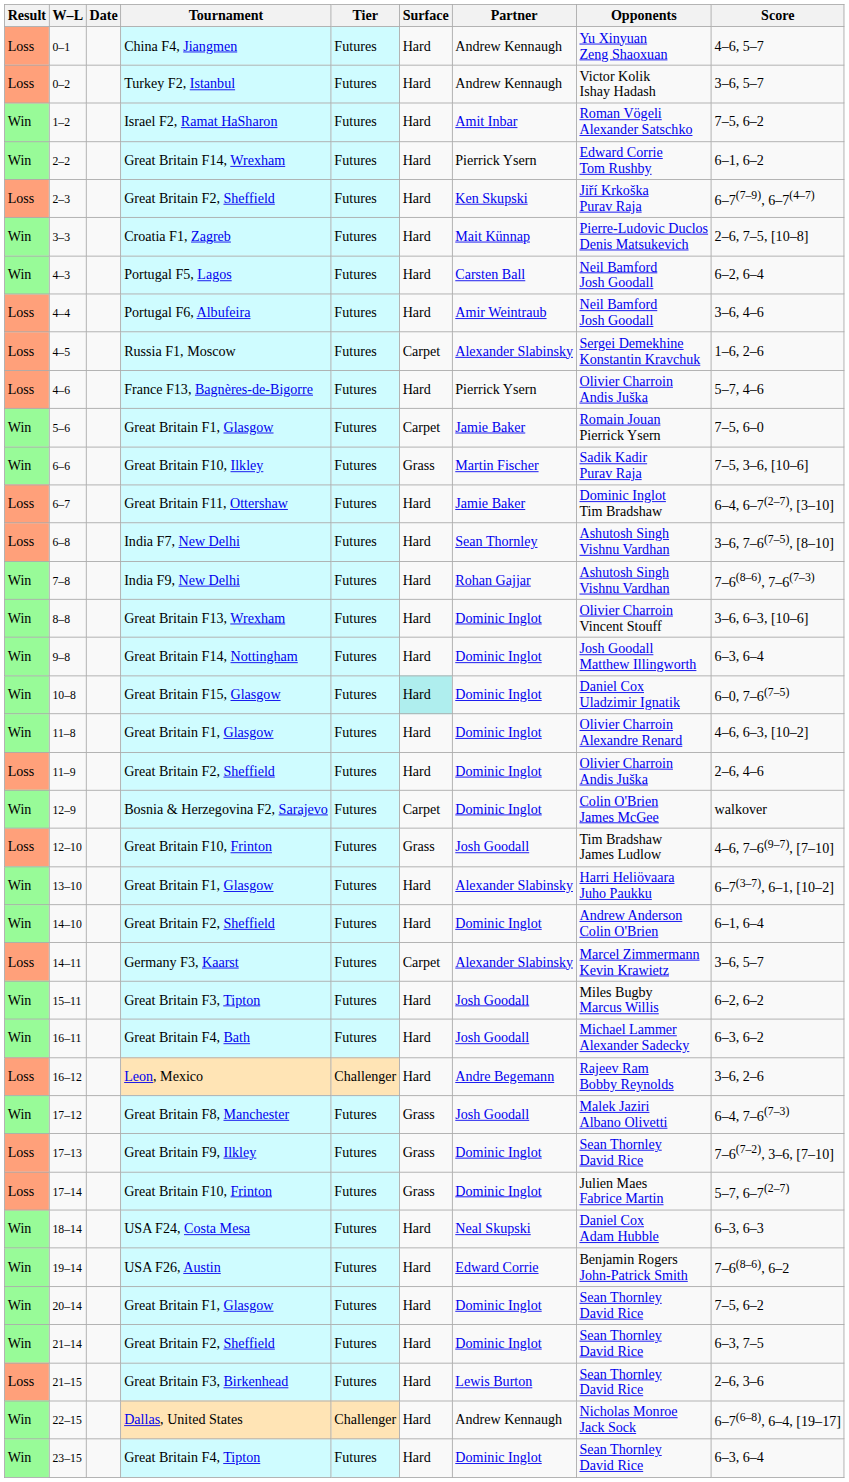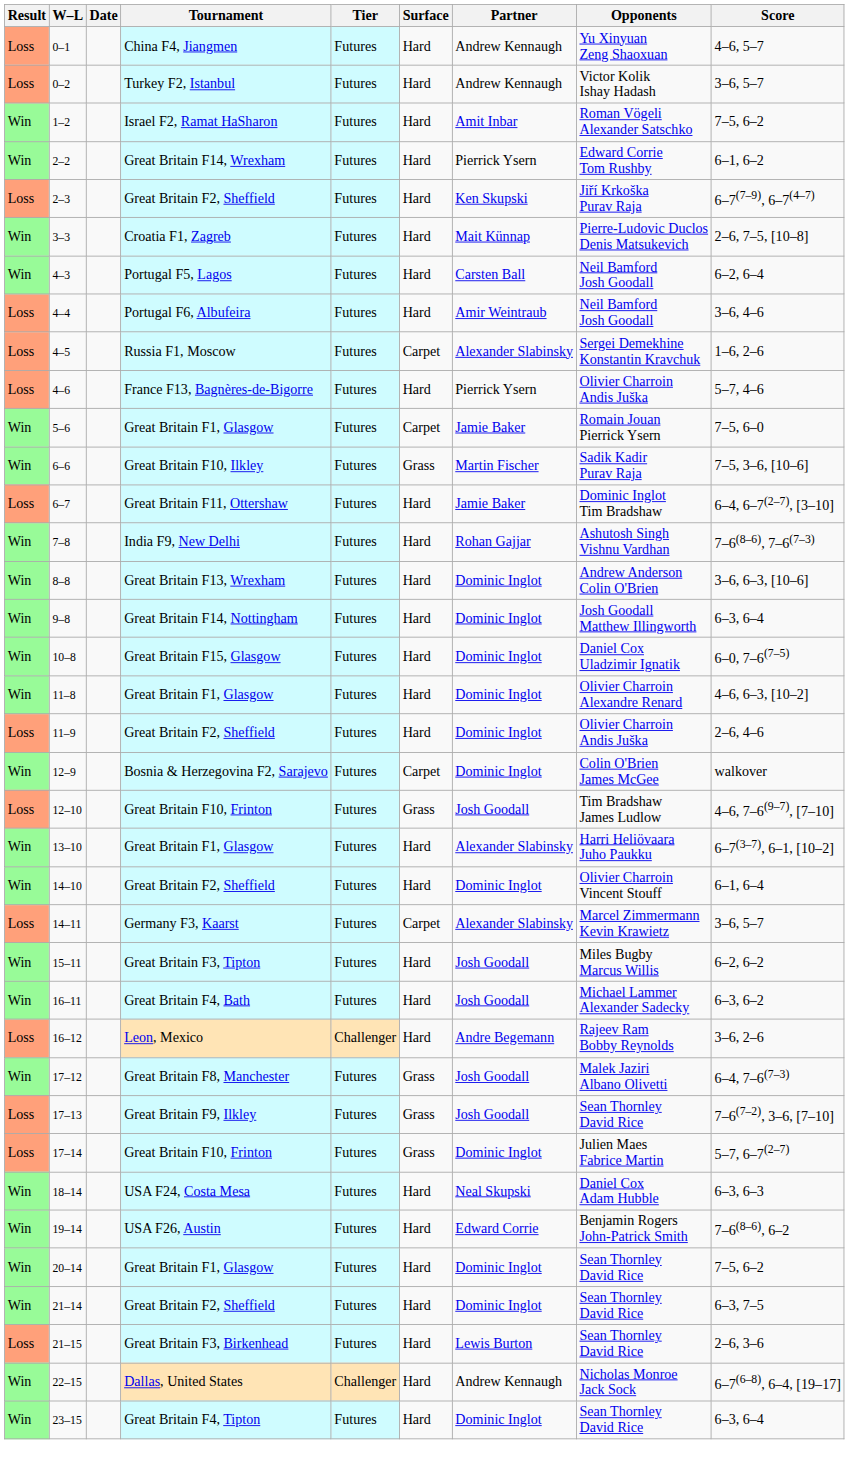 <table class="sortable wikitable">
 <tr>
 <th>Result</th>
 <th class="unsortable">W–L</th>
 <th>Date</th>
 <th>Tournament</th>
 <th>Tier</th>
 <th>Surface</th>
 <th>Partner</th>
 <th>Opponents</th>
 <th class="unsortable">Score</th>
 </tr>
 <tr>
 <td bgcolor=FFA07A>Loss</td>
 <td><small>0–1</small></td>
 <td></td>
 <td style="background:#cffcff;">China F4, <a href='#'>Jiangmen</a></td>
 <td style="background:#cffcff;">Futures</td>
 <td>Hard</td>
 <td> Andrew Kennaugh</td>
 <td> <a href='#'>Yu Xinyuan</a> <br>  <a href='#'>Zeng Shaoxuan</a></td>
 <td>4–6, 5–7</td>
 </tr>
 <tr>
 <td bgcolor=FFA07A>Loss</td>
 <td><small>0–2</small></td>
 <td></td>
 <td style="background:#cffcff;">Turkey F2, <a href='#'>Istanbul</a></td>
 <td style="background:#cffcff;">Futures</td>
 <td>Hard</td>
 <td> Andrew Kennaugh</td>
 <td> Victor Kolik <br>  Ishay Hadash</td>
 <td>3–6, 5–7</td>
 </tr>
 <tr>
 <td bgcolor=98FB98>Win</td>
 <td><small>1–2</small></td>
 <td></td>
 <td style="background:#cffcff;">Israel F2, <a href='#'>Ramat HaSharon</a></td>
 <td style="background:#cffcff;">Futures</td>
 <td>Hard</td>
 <td> <a href='#'>Amit Inbar</a></td>
 <td> <a href='#'>Roman Vögeli</a> <br>  <a href='#'>Alexander Satschko</a></td>
 <td>7–5, 6–2</td>
 </tr>
 <tr>
 <td bgcolor=98FB98>Win</td>
 <td><small>2–2</small></td>
 <td></td>
 <td style="background:#cffcff;">Great Britain F14, <a href='#'>Wrexham</a></td>
 <td style="background:#cffcff;">Futures</td>
 <td>Hard</td>
 <td> Pierrick Ysern</td>
 <td> <a href='#'>Edward Corrie</a> <br>  <a href='#'>Tom Rushby</a></td>
 <td>6–1, 6–2</td>
 </tr>
 <tr>
 <td bgcolor=FFA07A>Loss</td>
 <td><small>2–3</small></td>
 <td></td>
 <td style="background:#cffcff;">Great Britain F2, <a href='#'>Sheffield</a></td>
 <td style="background:#cffcff;">Futures</td>
 <td>Hard</td>
 <td> <a href='#'>Ken Skupski</a></td>
 <td> <a href='#'>Jiří Krkoška</a> <br>  <a href='#'>Purav Raja</a></td>
 <td>6–7<sup>(7–9)</sup>, 6–7<sup>(4–7)</sup></td>
 </tr>
 <tr>
 <td bgcolor=98FB98>Win</td>
 <td><small>3–3</small></td>
 <td></td>
 <td style="background:#cffcff;">Croatia F1, <a href='#'>Zagreb</a></td>
 <td style="background:#cffcff;">Futures</td>
 <td>Hard</td>
 <td> <a href='#'>Mait Künnap</a></td>
 <td> <a href='#'>Pierre-Ludovic Duclos</a> <br>  <a href='#'>Denis Matsukevich</a></td>
 <td>2–6, 7–5, [10–8]</td>
 </tr>
 <tr>
 <td bgcolor=98FB98>Win</td>
 <td><small>4–3</small></td>
 <td></td>
 <td style="background:#cffcff;">Portugal F5, <a href='#'>Lagos</a></td>
 <td style="background:#cffcff;">Futures</td>
 <td>Hard</td>
 <td> <a href='#'>Carsten Ball</a></td>
 <td> <a href='#'>Neil Bamford</a> <br>  <a href='#'>Josh Goodall</a></td>
 <td>6–2, 6–4</td>
 </tr>
 <tr>
 <td bgcolor=FFA07A>Loss</td>
 <td><small>4–4</small></td>
 <td></td>
 <td style="background:#cffcff;">Portugal F6, <a href='#'>Albufeira</a></td>
 <td style="background:#cffcff;">Futures</td>
 <td>Hard</td>
 <td> <a href='#'>Amir Weintraub</a></td>
 <td> <a href='#'>Neil Bamford</a> <br>  <a href='#'>Josh Goodall</a></td>
 <td>3–6, 4–6</td>
 </tr>
 <tr>
 <td bgcolor=FFA07A>Loss</td>
 <td><small>4–5</small></td>
 <td></td>
 <td style="background:#cffcff;">Russia F1, Moscow</td>
 <td style="background:#cffcff;">Futures</td>
 <td>Carpet</td>
 <td> <a href='#'>Alexander Slabinsky</a></td>
 <td> <a href='#'>Sergei Demekhine</a> <br>  <a href='#'>Konstantin Kravchuk</a></td>
 <td>1–6, 2–6</td>
 </tr>
 <tr>
 <td bgcolor=FFA07A>Loss</td>
 <td><small>4–6</small></td>
 <td></td>
 <td style="background:#cffcff;">France F13, <a href='#'>Bagnères-de-Bigorre</a></td>
 <td style="background:#cffcff;">Futures</td>
 <td>Hard</td>
 <td> Pierrick Ysern</td>
 <td> <a href='#'>Olivier Charroin</a> <br>  <a href='#'>Andis Juška</a></td>
 <td>5–7, 4–6</td>
 </tr>
 <tr>
 <td bgcolor=98FB98>Win</td>
 <td><small>5–6</small></td>
 <td></td>
 <td style="background:#cffcff;">Great Britain F1, <a href='#'>Glasgow</a></td>
 <td style="background:#cffcff;">Futures</td>
 <td>Carpet</td>
 <td> <a href='#'>Jamie Baker</a></td>
 <td> <a href='#'>Romain Jouan</a> <br>  Pierrick Ysern</td>
 <td>7–5, 6–0</td>
 </tr>
 <tr>
 <td bgcolor=98FB98>Win</td>
 <td><small>6–6</small></td>
 <td></td>
 <td style="background:#cffcff;">Great Britain F10, <a href='#'>Ilkley</a></td>
 <td style="background:#cffcff;">Futures</td>
 <td>Grass</td>
 <td> <a href='#'>Martin Fischer</a></td>
 <td> <a href='#'>Sadik Kadir</a> <br>  <a href='#'>Purav Raja</a></td>
 <td>7–5, 3–6, [10–6]</td>
 </tr>
 <tr>
 <td bgcolor=FFA07A>Loss</td>
 <td><small>6–7</small></td>
 <td></td>
 <td style="background:#cffcff;">Great Britain F11, <a href='#'>Ottershaw</a></td>
 <td style="background:#cffcff;">Futures</td>
 <td>Hard</td>
 <td> <a href='#'>Jamie Baker</a></td>
 <td> <a href='#'>Dominic Inglot</a> <br>  Tim Bradshaw</td>
 <td>6–4, 6–7<sup>(2–7)</sup>, [3–10]</td>
 </tr>
 <tr>
-<td bgcolor=FFA07A>Loss</td>
-<td><small>6–8</small></td>
-<td></td>
-<td style="background:#cffcff;">India F7, <a href='#'>New Delhi</a></td>
-<td style="background:#cffcff;">Futures</td>
-<td>Hard</td>
-<td> <a href='#'>Sean Thornley</a></td>
-<td> <a href='#'>Ashutosh Singh</a> <br>  <a href='#'>Vishnu Vardhan</a></td>
-<td>3–6, 7–6<sup>(7–5)</sup>, [8–10]</td>
-</tr>
-<tr>
 <td bgcolor=98FB98>Win</td>
 <td><small>7–8</small></td>
 <td></td>
 <td style="background:#cffcff;">India F9, <a href='#'>New Delhi</a></td>
 <td style="background:#cffcff;">Futures</td>
 <td>Hard</td>
 <td> <a href='#'>Rohan Gajjar</a></td>
 <td> <a href='#'>Ashutosh Singh</a> <br>  <a href='#'>Vishnu Vardhan</a></td>
 <td>7–6<sup>(8–6)</sup>, 7–6<sup>(7–3)</sup></td>
 </tr>
 <tr>
 <td bgcolor=98FB98>Win</td>
 <td><small>8–8</small></td>
 <td></td>
 <td style="background:#cffcff;">Great Britain F13, <a href='#'>Wrexham</a></td>
 <td style="background:#cffcff;">Futures</td>
 <td>Hard</td>
 <td> <a href='#'>Dominic Inglot</a></td>
-<td> <a href='#'>Olivier Charroin</a> <br>  Vincent Stouff</td>
+<td> <a href='#'>Andrew Anderson</a> <br>  <a href='#'>Colin O'Brien</a></td>
 <td>3–6, 6–3, [10–6]</td>
 </tr>
 <tr>
 <td bgcolor=98FB98>Win</td>
 <td><small>9–8</small></td>
 <td></td>
 <td style="background:#cffcff;">Great Britain F14, <a href='#'>Nottingham</a></td>
 <td style="background:#cffcff;">Futures</td>
 <td>Hard</td>
 <td> <a href='#'>Dominic Inglot</a></td>
 <td> <a href='#'>Josh Goodall</a> <br>  <a href='#'>Matthew Illingworth</a></td>
 <td>6–3, 6–4</td>
 </tr>
 <tr>
 <td bgcolor=98FB98>Win</td>
 <td><small>10–8</small></td>
 <td></td>
 <td style="background:#cffcff;">Great Britain F15, <a href='#'>Glasgow</a></td>
 <td style="background:#cffcff;">Futures</td>
-<td style="background: paleturquoise;">Hard</td>
+<td>Hard</td>
 <td> <a href='#'>Dominic Inglot</a></td>
 <td> <a href='#'>Daniel Cox</a> <br>  <a href='#'>Uladzimir Ignatik</a></td>
 <td>6–0, 7–6<sup>(7–5)</sup></td>
 </tr>
 <tr>
 <td bgcolor=98FB98>Win</td>
 <td><small>11–8</small></td>
 <td></td>
 <td style="background:#cffcff;">Great Britain F1, <a href='#'>Glasgow</a></td>
 <td style="background:#cffcff;">Futures</td>
 <td>Hard</td>
 <td> <a href='#'>Dominic Inglot</a></td>
 <td> <a href='#'>Olivier Charroin</a> <br>  <a href='#'>Alexandre Renard</a></td>
 <td>4–6, 6–3, [10–2]</td>
 </tr>
 <tr>
 <td bgcolor=FFA07A>Loss</td>
 <td><small>11–9</small></td>
 <td></td>
 <td style="background:#cffcff;">Great Britain F2, <a href='#'>Sheffield</a></td>
 <td style="background:#cffcff;">Futures</td>
 <td>Hard</td>
 <td> <a href='#'>Dominic Inglot</a></td>
 <td> <a href='#'>Olivier Charroin</a> <br>  <a href='#'>Andis Juška</a></td>
 <td>2–6, 4–6</td>
 </tr>
 <tr>
 <td bgcolor=98FB98>Win</td>
 <td><small>12–9</small></td>
 <td></td>
 <td style="background:#cffcff;">Bosnia & Herzegovina F2, <a href='#'>Sarajevo</a></td>
 <td style="background:#cffcff;">Futures</td>
 <td>Carpet</td>
 <td> <a href='#'>Dominic Inglot</a></td>
 <td> <a href='#'>Colin O'Brien</a> <br>  <a href='#'>James McGee</a></td>
 <td>walkover</td>
 </tr>
 <tr>
 <td bgcolor=FFA07A>Loss</td>
 <td><small>12–10</small></td>
 <td></td>
 <td style="background:#cffcff;">Great Britain F10, <a href='#'>Frinton</a></td>
 <td style="background:#cffcff;">Futures</td>
 <td>Grass</td>
 <td> <a href='#'>Josh Goodall</a></td>
 <td> Tim Bradshaw <br>  James Ludlow</td>
 <td>4–6, 7–6<sup>(9–7)</sup>, [7–10]</td>
 </tr>
 <tr>
 <td bgcolor=98FB98>Win</td>
 <td><small>13–10</small></td>
 <td></td>
 <td style="background:#cffcff;">Great Britain F1, <a href='#'>Glasgow</a></td>
 <td style="background:#cffcff;">Futures</td>
 <td>Hard</td>
 <td> <a href='#'>Alexander Slabinsky</a></td>
 <td> <a href='#'>Harri Heliövaara</a> <br>  <a href='#'>Juho Paukku</a></td>
 <td>6–7<sup>(3–7)</sup>, 6–1, [10–2]</td>
 </tr>
 <tr>
 <td bgcolor=98FB98>Win</td>
 <td><small>14–10</small></td>
 <td></td>
 <td style="background:#cffcff;">Great Britain F2, <a href='#'>Sheffield</a></td>
 <td style="background:#cffcff;">Futures</td>
 <td>Hard</td>
 <td> <a href='#'>Dominic Inglot</a></td>
-<td> <a href='#'>Andrew Anderson</a> <br>  <a href='#'>Colin O'Brien</a></td>
+<td> <a href='#'>Olivier Charroin</a> <br>  Vincent Stouff</td>
 <td>6–1, 6–4</td>
 </tr>
 <tr>
 <td bgcolor=FFA07A>Loss</td>
 <td><small>14–11</small></td>
 <td></td>
 <td style="background:#cffcff;">Germany F3, <a href='#'>Kaarst</a></td>
 <td style="background:#cffcff;">Futures</td>
 <td>Carpet</td>
 <td> <a href='#'>Alexander Slabinsky</a></td>
 <td> <a href='#'>Marcel Zimmermann</a> <br>  <a href='#'>Kevin Krawietz</a></td>
 <td>3–6, 5–7</td>
 </tr>
 <tr>
 <td bgcolor=98FB98>Win</td>
 <td><small>15–11</small></td>
 <td></td>
 <td style="background:#cffcff;">Great Britain F3, <a href='#'>Tipton</a></td>
 <td style="background:#cffcff;">Futures</td>
 <td>Hard</td>
 <td> <a href='#'>Josh Goodall</a></td>
 <td> Miles Bugby <br>  <a href='#'>Marcus Willis</a></td>
 <td>6–2, 6–2</td>
 </tr>
 <tr>
 <td bgcolor=98FB98>Win</td>
 <td><small>16–11</small></td>
 <td></td>
 <td style="background:#cffcff;">Great Britain F4, <a href='#'>Bath</a></td>
 <td style="background:#cffcff;">Futures</td>
 <td>Hard</td>
 <td> <a href='#'>Josh Goodall</a></td>
 <td> <a href='#'>Michael Lammer</a> <br>  <a href='#'>Alexander Sadecky</a></td>
 <td>6–3, 6–2</td>
 </tr>
 <tr>
 <td bgcolor=FFA07A>Loss</td>
 <td><small>16–12</small></td>
 <td></td>
 <td style="background:moccasin;"><a href='#'>Leon</a>, Mexico</td>
 <td style="background:moccasin;">Challenger</td>
 <td>Hard</td>
 <td> <a href='#'>Andre Begemann</a></td>
 <td> <a href='#'>Rajeev Ram</a> <br>  <a href='#'>Bobby Reynolds</a></td>
 <td>3–6, 2–6</td>
 </tr>
 <tr>
 <td bgcolor=98FB98>Win</td>
 <td><small>17–12</small></td>
 <td></td>
 <td style="background:#cffcff;">Great Britain F8, <a href='#'>Manchester</a></td>
 <td style="background:#cffcff;">Futures</td>
 <td>Grass</td>
 <td> <a href='#'>Josh Goodall</a></td>
 <td> <a href='#'>Malek Jaziri</a> <br>  <a href='#'>Albano Olivetti</a></td>
 <td>6–4, 7–6<sup>(7–3)</sup></td>
 </tr>
 <tr>
 <td bgcolor=FFA07A>Loss</td>
 <td><small>17–13</small></td>
 <td></td>
 <td style="background:#cffcff;">Great Britain F9, <a href='#'>Ilkley</a></td>
 <td style="background:#cffcff;">Futures</td>
 <td>Grass</td>
-<td> <a href='#'>Dominic Inglot</a></td>
+<td> <a href='#'>Josh Goodall</a></td>
 <td> <a href='#'>Sean Thornley</a> <br>  <a href='#'>David Rice</a></td>
 <td>7–6<sup>(7–2)</sup>, 3–6, [7–10]</td>
 </tr>
 <tr>
 <td bgcolor=FFA07A>Loss</td>
 <td><small>17–14</small></td>
 <td></td>
 <td style="background:#cffcff;">Great Britain F10, <a href='#'>Frinton</a></td>
 <td style="background:#cffcff;">Futures</td>
 <td>Grass</td>
 <td> <a href='#'>Dominic Inglot</a></td>
 <td> Julien Maes <br>  <a href='#'>Fabrice Martin</a></td>
 <td>5–7, 6–7<sup>(2–7)</sup></td>
 </tr>
 <tr>
 <td bgcolor=98FB98>Win</td>
 <td><small>18–14</small></td>
 <td></td>
 <td style="background:#cffcff;">USA F24, <a href='#'>Costa Mesa</a></td>
 <td style="background:#cffcff;">Futures</td>
 <td>Hard</td>
 <td> <a href='#'>Neal Skupski</a></td>
 <td> <a href='#'>Daniel Cox</a> <br>  <a href='#'>Adam Hubble</a></td>
 <td>6–3, 6–3</td>
 </tr>
 <tr>
 <td bgcolor=98FB98>Win</td>
 <td><small>19–14</small></td>
 <td></td>
 <td style="background:#cffcff;">USA F26, <a href='#'>Austin</a></td>
 <td style="background:#cffcff;">Futures</td>
 <td>Hard</td>
 <td> <a href='#'>Edward Corrie</a></td>
 <td> Benjamin Rogers <br>  <a href='#'>John-Patrick Smith</a></td>
 <td>7–6<sup>(8–6)</sup>, 6–2</td>
 </tr>
 <tr>
 <td bgcolor=98FB98>Win</td>
 <td><small>20–14</small></td>
 <td></td>
 <td style="background:#cffcff;">Great Britain F1, <a href='#'>Glasgow</a></td>
 <td style="background:#cffcff;">Futures</td>
 <td>Hard</td>
 <td> <a href='#'>Dominic Inglot</a></td>
 <td> <a href='#'>Sean Thornley</a> <br>  <a href='#'>David Rice</a></td>
 <td>7–5, 6–2</td>
 </tr>
 <tr>
 <td bgcolor=98FB98>Win</td>
 <td><small>21–14</small></td>
 <td></td>
 <td style="background:#cffcff;">Great Britain F2, <a href='#'>Sheffield</a></td>
 <td style="background:#cffcff;">Futures</td>
 <td>Hard</td>
 <td> <a href='#'>Dominic Inglot</a></td>
 <td> <a href='#'>Sean Thornley</a> <br>  <a href='#'>David Rice</a></td>
 <td>6–3, 7–5</td>
 </tr>
 <tr>
 <td bgcolor=FFA07A>Loss</td>
 <td><small>21–15</small></td>
 <td></td>
 <td style="background:#cffcff;">Great Britain F3, <a href='#'>Birkenhead</a></td>
 <td style="background:#cffcff;">Futures</td>
 <td>Hard</td>
 <td> <a href='#'>Lewis Burton</a></td>
 <td> <a href='#'>Sean Thornley</a> <br>  <a href='#'>David Rice</a></td>
 <td>2–6, 3–6</td>
 </tr>
 <tr>
 <td bgcolor=98FB98>Win</td>
 <td><small>22–15</small></td>
 <td></td>
 <td style="background:moccasin;"><a href='#'>Dallas</a>, United States</td>
 <td style="background:moccasin;">Challenger</td>
 <td>Hard</td>
 <td> Andrew Kennaugh</td>
 <td> <a href='#'>Nicholas Monroe</a> <br>  <a href='#'>Jack Sock</a></td>
 <td>6–7<sup>(6–8)</sup>, 6–4, [19–17]</td>
 </tr>
 <tr>
 <td bgcolor=98FB98>Win</td>
 <td><small>23–15</small></td>
 <td></td>
 <td style="background:#cffcff;">Great Britain F4, <a href='#'>Tipton</a></td>
 <td style="background:#cffcff;">Futures</td>
 <td>Hard</td>
 <td> <a href='#'>Dominic Inglot</a></td>
 <td> <a href='#'>Sean Thornley</a> <br>  <a href='#'>David Rice</a></td>
 <td>6–3, 6–4</td>
 </tr>
 </table>
